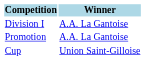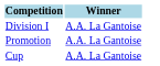 <table>
 <tr style="background:lightblue;">
 <th>Competition</th>
 <th>Winner</th>
 </tr>
 <tr>
 <td><a href='#'>Division I</a></td>
 <td><a href='#'>A.A. La Gantoise</a></td>
 </tr>
 <tr>
 <td><a href='#'>Promotion</a></td>
 <td><a href='#'>A.A. La Gantoise</a></td>
 </tr>
 <tr>
 <td><a href='#'>Cup</a></td>
-<td><a href='#'>Union Saint-Gilloise</a></td>
+<td><a href='#'>A.A. La Gantoise</a></td>
 </tr>
 </table>
